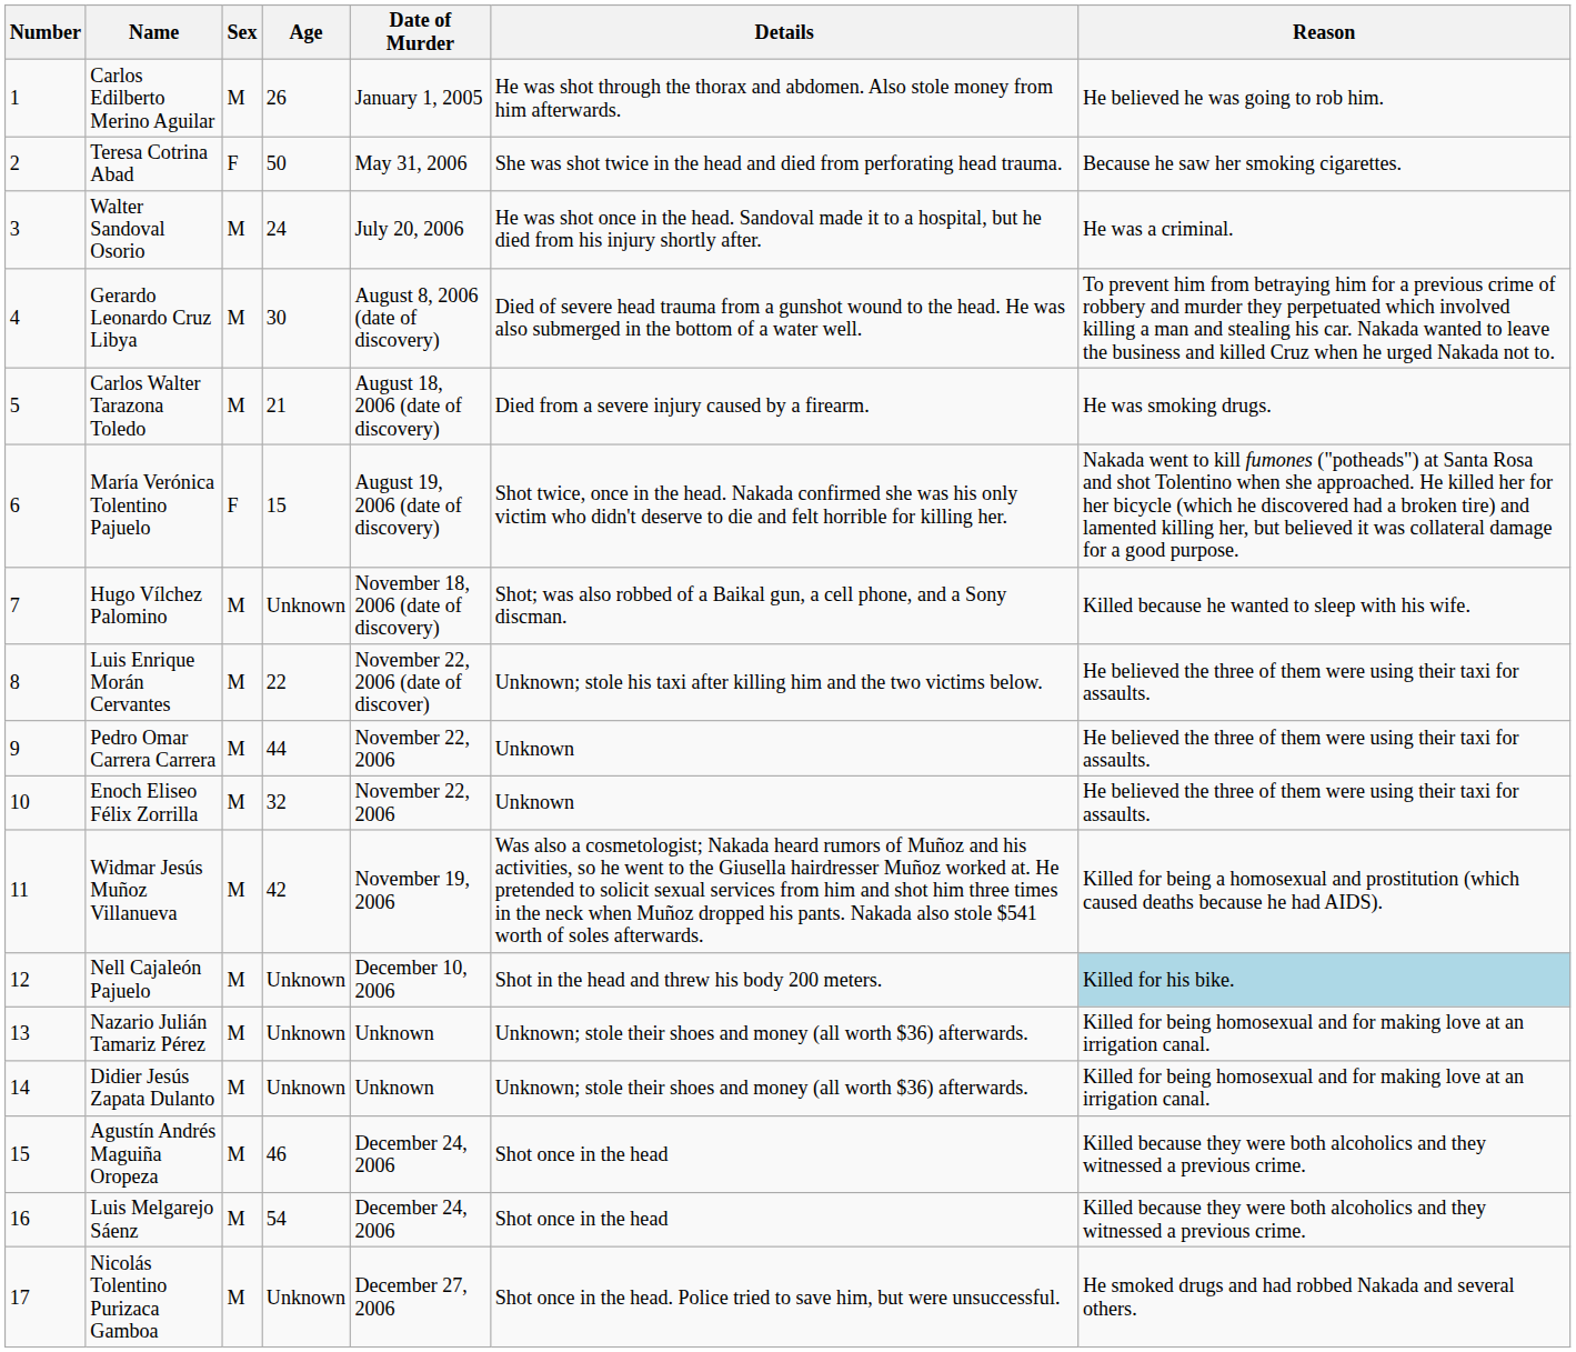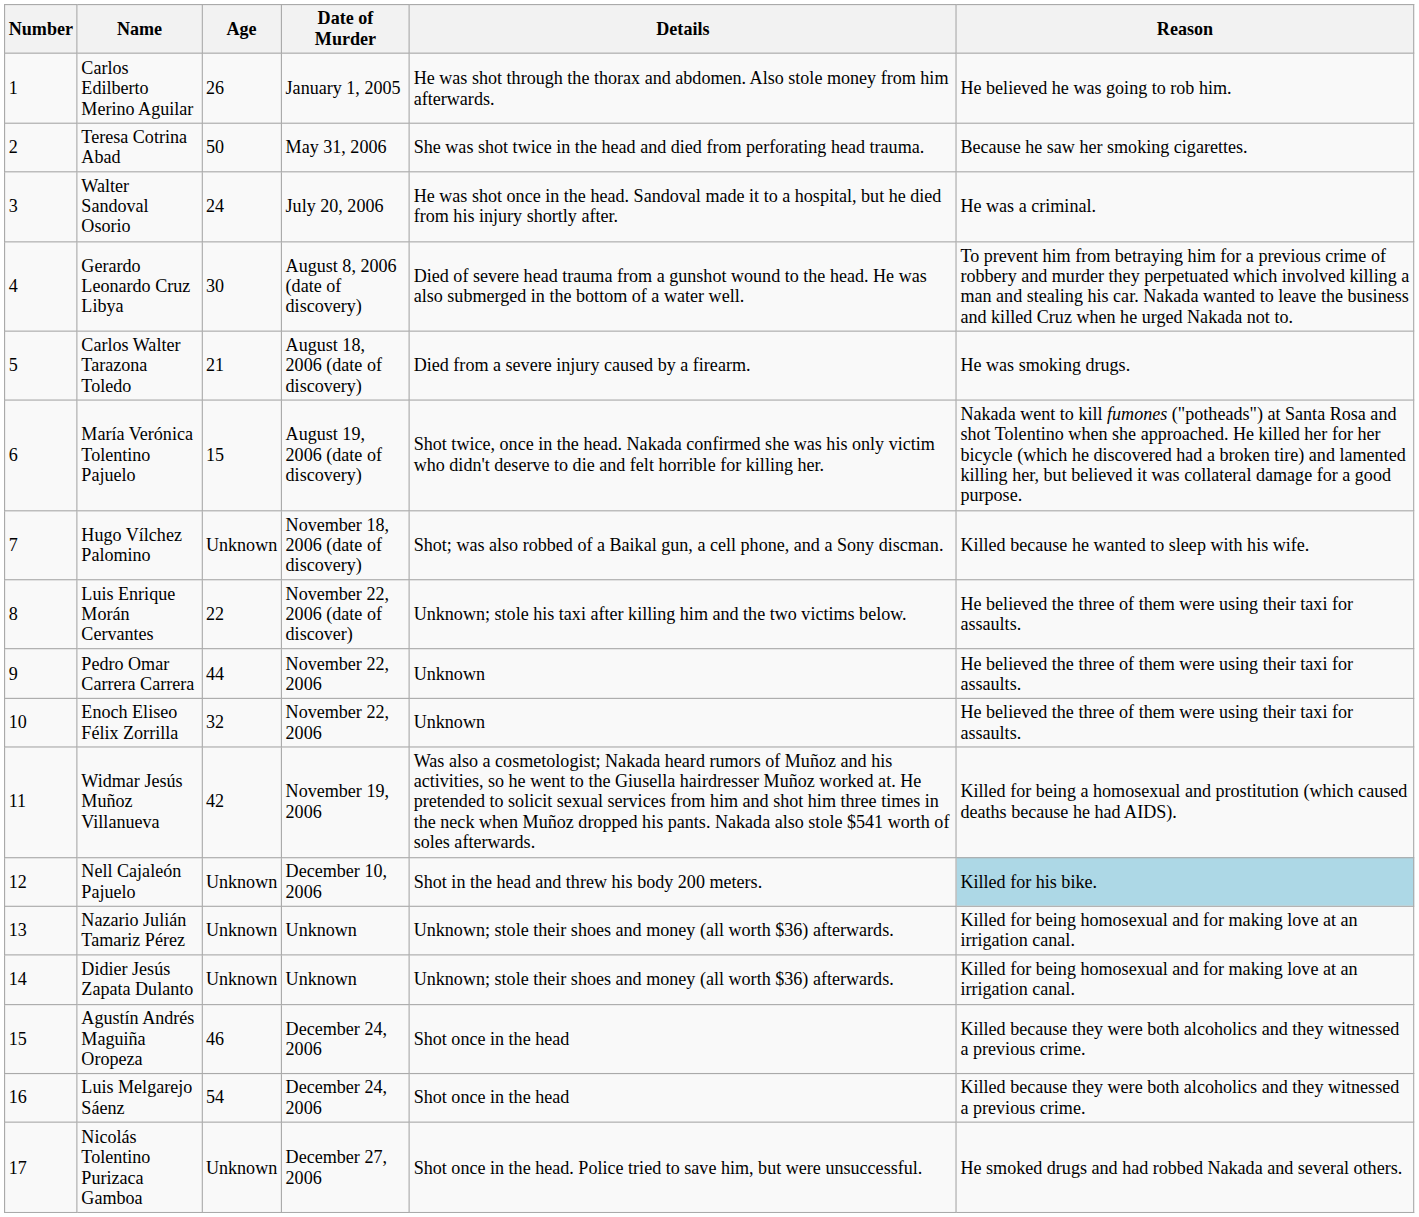 <table class="wikitable sortable">
 <tr>
 <th>Number</th>
 <th>Name</th>
-<th>Sex</th>
 <th>Age</th>
 <th>Date of Murder</th>
 <th>Details</th>
 <th>Reason</th>
 </tr>
 <tr>
 <td>1</td>
 <td>Carlos Edilberto Merino Aguilar</td>
-<td>M</td>
 <td>26</td>
 <td>January 1, 2005</td>
 <td>He was shot through the thorax and abdomen. Also stole money from him afterwards.</td>
 <td>He believed he was going to rob him.</td>
 </tr>
 <tr>
 <td>2</td>
 <td>Teresa Cotrina Abad</td>
-<td>F</td>
 <td>50</td>
 <td>May 31, 2006</td>
 <td>She was shot twice in the head and died from perforating head trauma.</td>
 <td>Because he saw her smoking cigarettes.</td>
 </tr>
 <tr>
 <td>3</td>
 <td>Walter Sandoval Osorio</td>
-<td>M</td>
 <td>24</td>
 <td>July 20, 2006</td>
 <td>He was shot once in the head. Sandoval made it to a hospital, but he died from his injury shortly after.</td>
 <td>He was a criminal.</td>
 </tr>
 <tr>
 <td>4</td>
 <td>Gerardo Leonardo Cruz Libya</td>
-<td>M</td>
 <td>30</td>
 <td>August 8, 2006 (date of discovery)</td>
 <td>Died of severe head trauma from a gunshot wound to the head. He was also submerged in the bottom of a water well.</td>
 <td>To prevent him from betraying him for a previous crime of robbery and murder they perpetuated which involved killing a man and stealing his car. Nakada wanted to leave the business and killed Cruz when he urged Nakada not to.</td>
 </tr>
 <tr>
 <td>5</td>
 <td>Carlos Walter Tarazona Toledo</td>
-<td>M</td>
 <td>21</td>
 <td>August 18, 2006 (date of discovery)</td>
 <td>Died from a severe injury caused by a firearm.</td>
 <td>He was smoking drugs.</td>
 </tr>
 <tr>
 <td>6</td>
 <td>María Verónica Tolentino Pajuelo</td>
-<td>F</td>
 <td>15</td>
 <td>August 19, 2006 (date of discovery)</td>
 <td>Shot twice, once in the head. Nakada confirmed she was his only victim who didn't deserve to die and felt horrible for killing her.</td>
 <td>Nakada went to kill <em>fumones</em> ("potheads") at Santa Rosa and shot Tolentino when she approached. He killed her for her bicycle (which he discovered had a broken tire) and lamented killing her, but believed it was collateral damage for a good purpose.</td>
 </tr>
 <tr>
 <td>7</td>
 <td>Hugo Vílchez Palomino</td>
-<td>M</td>
 <td>Unknown</td>
 <td>November 18, 2006 (date of discovery)</td>
 <td>Shot; was also robbed of a Baikal gun, a cell phone, and a Sony discman.</td>
 <td>Killed because he wanted to sleep with his wife.</td>
 </tr>
 <tr>
 <td>8</td>
 <td>Luis Enrique Morán Cervantes</td>
-<td>M</td>
 <td>22</td>
 <td>November 22, 2006 (date of discover)</td>
 <td>Unknown; stole his taxi after killing him and the two victims below.</td>
 <td>He believed the three of them were using their taxi for assaults.</td>
 </tr>
 <tr>
 <td>9</td>
 <td>Pedro Omar Carrera Carrera</td>
-<td>M</td>
 <td>44</td>
 <td>November 22, 2006</td>
 <td>Unknown</td>
 <td>He believed the three of them were using their taxi for assaults.</td>
 </tr>
 <tr>
 <td>10</td>
 <td>Enoch Eliseo Félix Zorrilla</td>
-<td>M</td>
 <td>32</td>
 <td>November 22, 2006</td>
 <td>Unknown</td>
 <td>He believed the three of them were using their taxi for assaults.</td>
 </tr>
 <tr>
 <td>11</td>
 <td>Widmar Jesús Muñoz Villanueva</td>
-<td>M</td>
 <td>42</td>
 <td>November 19, 2006</td>
 <td>Was also a cosmetologist; Nakada heard rumors of Muñoz and his activities, so he went to the Giusella hairdresser Muñoz worked at. He pretended to solicit sexual services from him and shot him three times in the neck when Muñoz dropped his pants. Nakada also stole $541 worth of soles afterwards.</td>
 <td>Killed for being a homosexual and prostitution (which caused deaths because he had AIDS).</td>
 </tr>
 <tr>
 <td>12</td>
 <td>Nell Cajaleón Pajuelo</td>
-<td>M</td>
 <td>Unknown</td>
 <td>December 10, 2006</td>
 <td>Shot in the head and threw his body 200 meters.</td>
 <td style="background: lightblue;">Killed for his bike.</td>
 </tr>
 <tr>
 <td>13</td>
 <td>Nazario Julián Tamariz Pérez</td>
-<td>M</td>
 <td>Unknown</td>
 <td>Unknown</td>
 <td>Unknown; stole their shoes and money (all worth $36) afterwards.</td>
 <td>Killed for being homosexual and for making love at an irrigation canal.</td>
 </tr>
 <tr>
 <td>14</td>
 <td>Didier Jesús Zapata Dulanto</td>
-<td>M</td>
 <td>Unknown</td>
 <td>Unknown</td>
 <td>Unknown; stole their shoes and money (all worth $36) afterwards.</td>
 <td>Killed for being homosexual and for making love at an irrigation canal.</td>
 </tr>
 <tr>
 <td>15</td>
 <td>Agustín Andrés Maguiña Oropeza</td>
-<td>M</td>
 <td>46</td>
 <td>December 24, 2006</td>
 <td>Shot once in the head</td>
 <td>Killed because they were both alcoholics and they witnessed a previous crime.</td>
 </tr>
 <tr>
 <td>16</td>
 <td>Luis Melgarejo Sáenz</td>
-<td>M</td>
 <td>54</td>
 <td>December 24, 2006</td>
 <td>Shot once in the head</td>
 <td>Killed because they were both alcoholics and they witnessed a previous crime.</td>
 </tr>
 <tr>
 <td>17</td>
 <td>Nicolás Tolentino Purizaca Gamboa</td>
-<td>M</td>
 <td>Unknown</td>
 <td>December 27, 2006</td>
 <td>Shot once in the head. Police tried to save him, but were unsuccessful.</td>
 <td>He smoked drugs and had robbed Nakada and several others.</td>
 </tr>
 </table>
